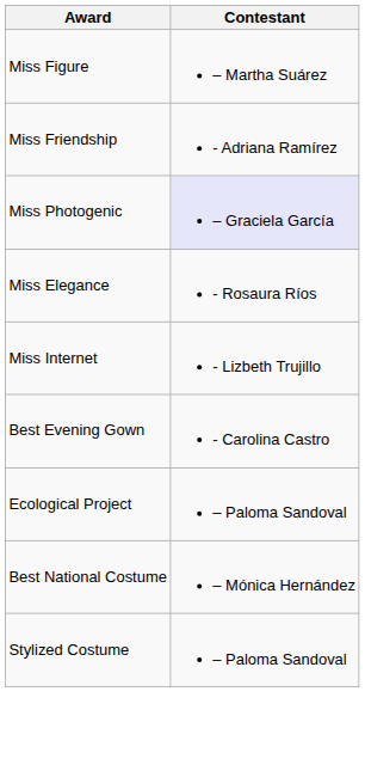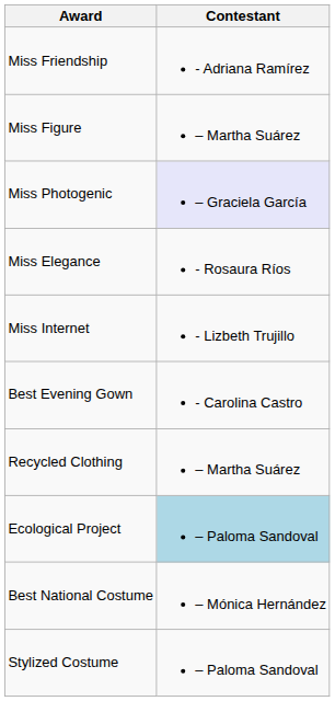 <table class="wikitable">
 <tr>
 <th>Award</th>
 <th>Contestant</th>
 </tr>
 <tr>
+<td>Miss Friendship</td>
+<td><br><ul><li> - Adriana Ramírez</li></ul></td>
+</tr>
+<tr>
 <td>Miss Figure</td>
 <td><br><ul><li> – Martha Suárez</li></ul></td>
-</tr>
-<tr>
-<td>Miss Friendship</td>
-<td><br><ul><li> - Adriana Ramírez</li></ul></td>
 </tr>
 <tr>
 <td>Miss Photogenic</td>
 <td style="background: lavender;"><br><ul><li> – Graciela García</li></ul></td>
 </tr>
 <tr>
 <td>Miss Elegance</td>
 <td><br><ul><li> - Rosaura Ríos</li></ul></td>
 </tr>
 <tr>
 <td>Miss Internet</td>
 <td><br><ul><li> - Lizbeth Trujillo</li></ul></td>
 </tr>
 <tr>
 <td>Best Evening Gown</td>
 <td><br><ul><li> - Carolina Castro</li></ul></td>
 </tr>
 <tr>
+<td>Recycled Clothing</td>
+<td><br><ul><li> – Martha Suárez</li></ul></td>
+</tr>
+<tr>
 <td>Ecological Project</td>
-<td><br><ul><li> – Paloma Sandoval</li></ul></td>
+<td style="background: lightblue;"><br><ul><li> – Paloma Sandoval</li></ul></td>
 </tr>
 <tr>
 <td>Best National Costume</td>
 <td><br><ul><li> – Mónica Hernández</li></ul></td>
 </tr>
 <tr>
 <td>Stylized Costume</td>
 <td><br><ul><li> – Paloma Sandoval</li></ul></td>
 </tr>
 </table>
